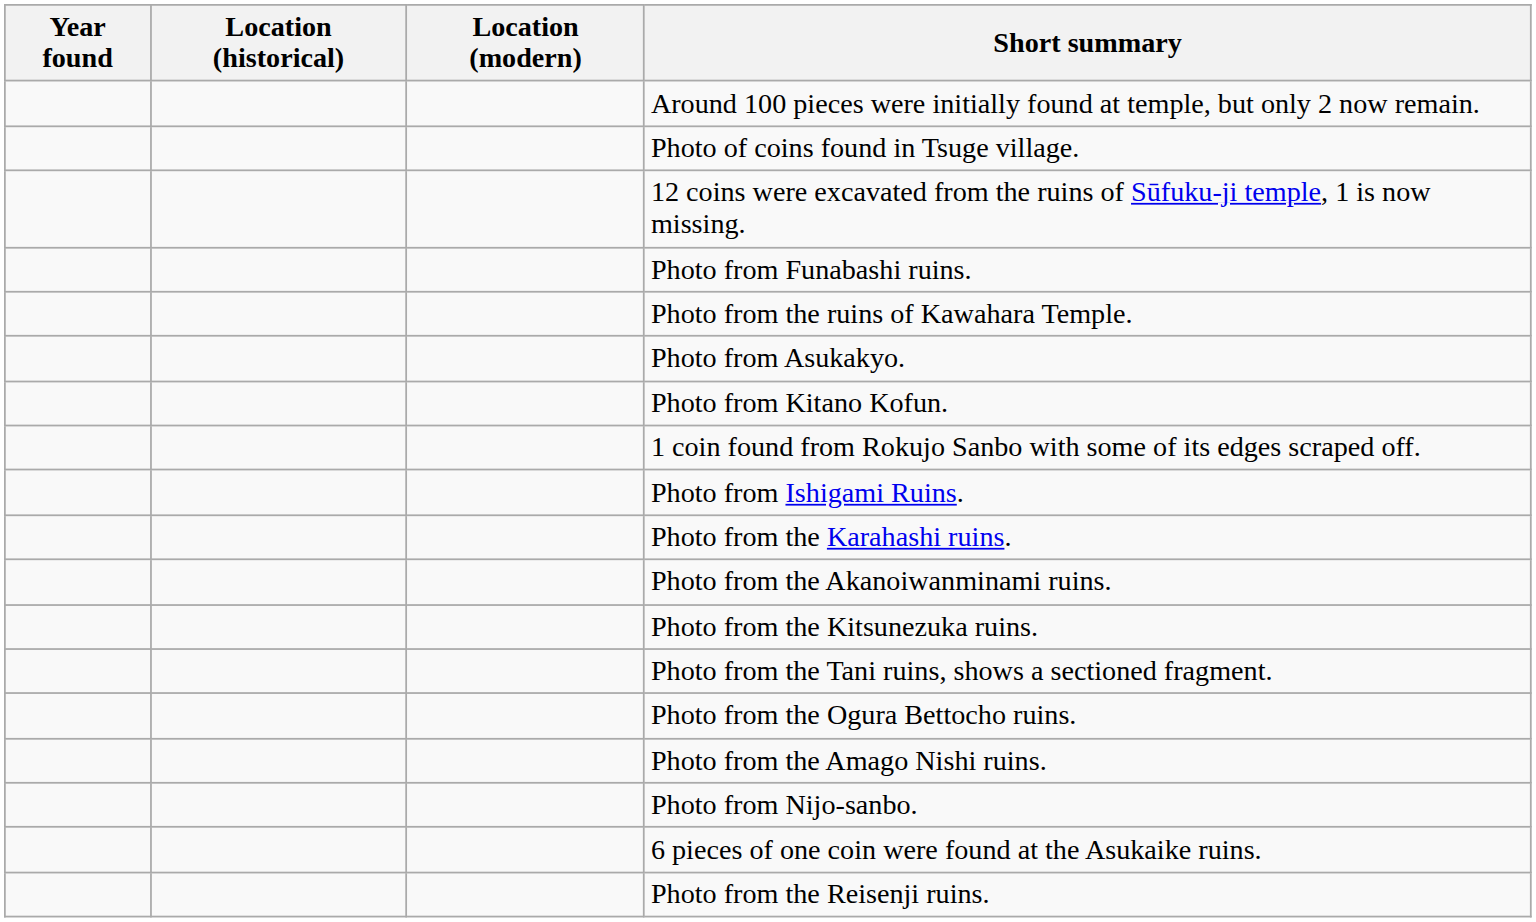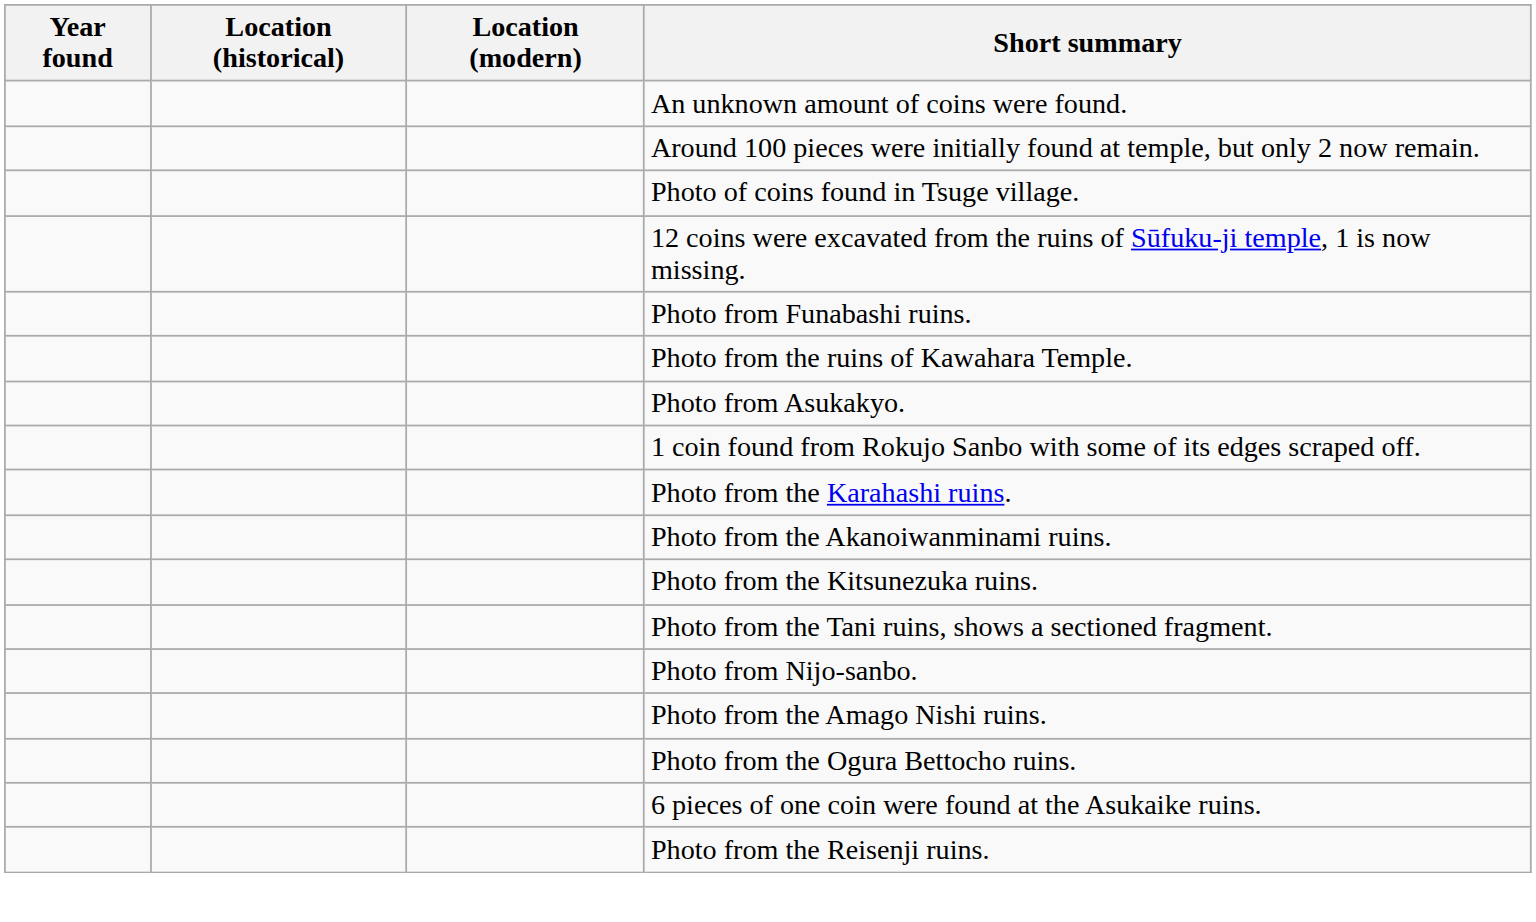 <table class="wikitable sortable">
 <tr>
 <th>Year found</th>
 <th>Location (historical)</th>
 <th>Location (modern)</th>
 <th class="unsortable">Short summary</th>
+</tr>
+<tr>
+<td></td>
+<td></td>
+<td></td>
+<td>An unknown amount of coins were found.</td>
 </tr>
 <tr>
 <td></td>
 <td></td>
 <td></td>
 <td>Around 100 pieces were initially found at  temple, but only 2 now remain.</td>
 </tr>
 <tr>
 <td></td>
 <td></td>
 <td></td>
 <td>Photo of coins found in Tsuge village.</td>
 </tr>
 <tr>
 <td></td>
 <td></td>
 <td></td>
 <td>12 coins were excavated from the ruins of <a href='#'>Sūfuku-ji temple</a>, 1 is now missing.</td>
 </tr>
 <tr>
 <td></td>
 <td></td>
 <td></td>
 <td>Photo from Funabashi ruins.</td>
 </tr>
 <tr>
 <td></td>
 <td></td>
 <td></td>
 <td>Photo from the ruins of Kawahara Temple.</td>
 </tr>
 <tr>
 <td></td>
 <td></td>
 <td></td>
 <td>Photo from Asukakyo.</td>
 </tr>
 <tr>
 <td></td>
 <td></td>
 <td></td>
-<td>Photo from Kitano Kofun.</td>
-</tr>
-<tr>
-<td></td>
-<td></td>
-<td></td>
 <td>1 coin found from Rokujo Sanbo with some of its edges scraped off.</td>
-</tr>
-<tr>
-<td></td>
-<td></td>
-<td></td>
-<td>Photo from <a href='#'>Ishigami Ruins</a>.</td>
 </tr>
 <tr>
 <td></td>
 <td></td>
 <td></td>
 <td>Photo from the <a href='#'>Karahashi ruins</a>.</td>
 </tr>
 <tr>
 <td></td>
 <td></td>
 <td></td>
 <td>Photo from the Akanoiwanminami ruins.</td>
 </tr>
 <tr>
 <td></td>
 <td></td>
 <td></td>
 <td>Photo from the Kitsunezuka ruins.</td>
 </tr>
 <tr>
 <td></td>
 <td></td>
 <td></td>
 <td>Photo from the Tani ruins, shows a sectioned fragment.</td>
 </tr>
 <tr>
 <td></td>
 <td></td>
 <td></td>
-<td>Photo from the Ogura Bettocho ruins.</td>
+<td>Photo from Nijo-sanbo.</td>
 </tr>
 <tr>
 <td></td>
 <td></td>
 <td></td>
 <td>Photo from the Amago Nishi ruins.</td>
 </tr>
 <tr>
 <td></td>
 <td></td>
 <td></td>
-<td>Photo from Nijo-sanbo.</td>
+<td>Photo from the Ogura Bettocho ruins.</td>
 </tr>
 <tr>
 <td></td>
 <td></td>
 <td></td>
 <td>6 pieces of one coin were found at the Asukaike ruins.</td>
 </tr>
 <tr>
 <td></td>
 <td></td>
 <td></td>
 <td>Photo from the Reisenji ruins.</td>
 </tr>
 </table>
